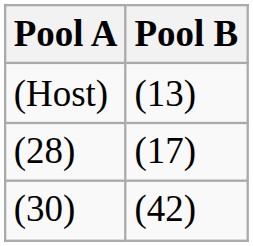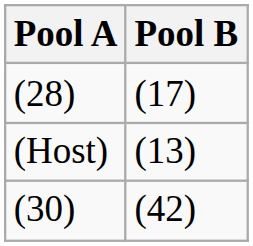 <table class="wikitable">
 <tr>
 <th width=50%>Pool A</th>
 <th width=50%>Pool B</th>
 </tr>
 <tr>
+<td> (28)</td>
+<td> (17)</td>
+</tr>
+<tr>
 <td> (Host)</td>
 <td> (13)</td>
-</tr>
-<tr>
-<td> (28)</td>
-<td> (17)</td>
 </tr>
 <tr>
 <td> (30)</td>
 <td> (42)</td>
 </tr>
 </table>
